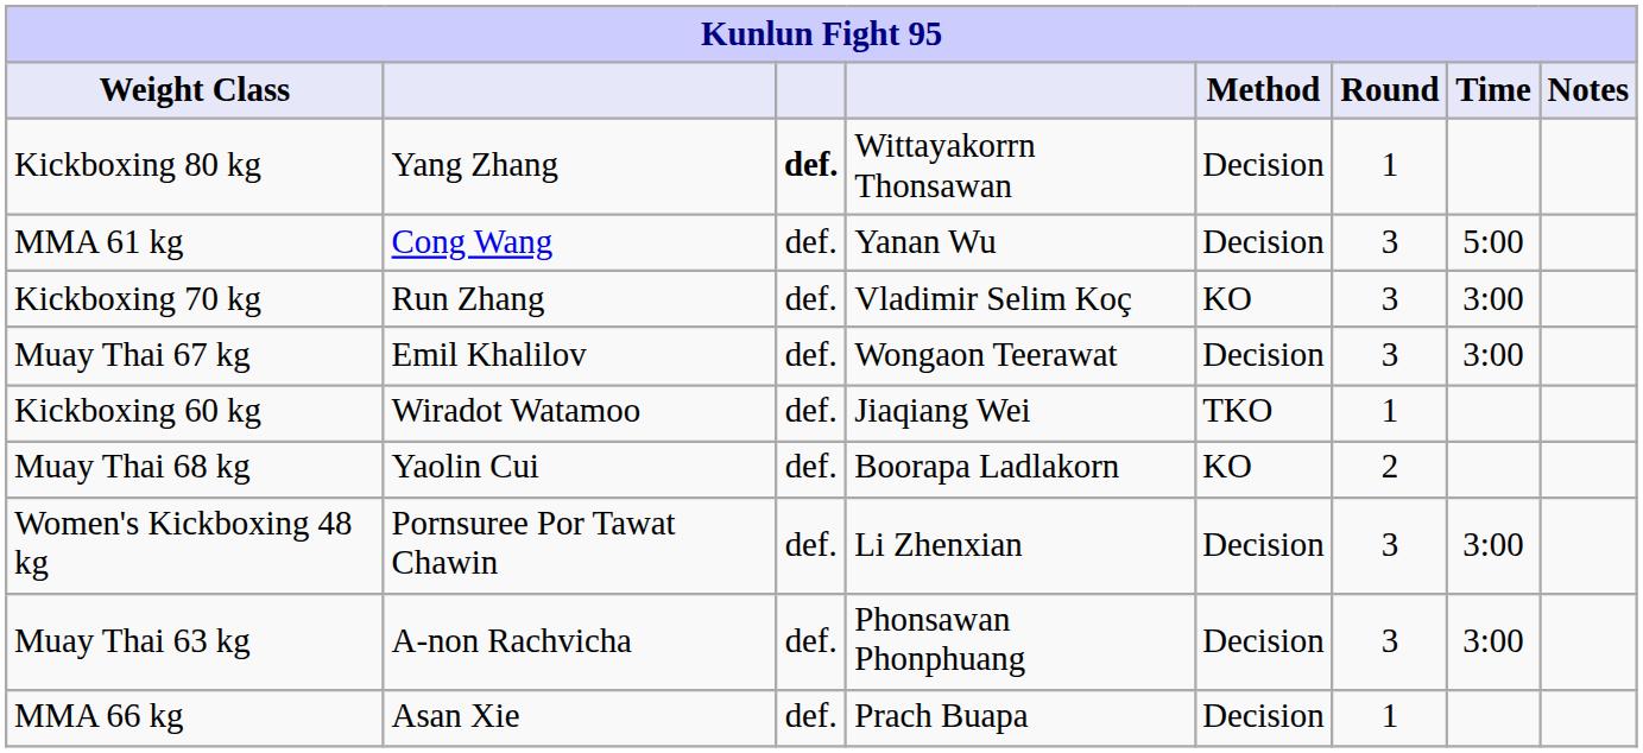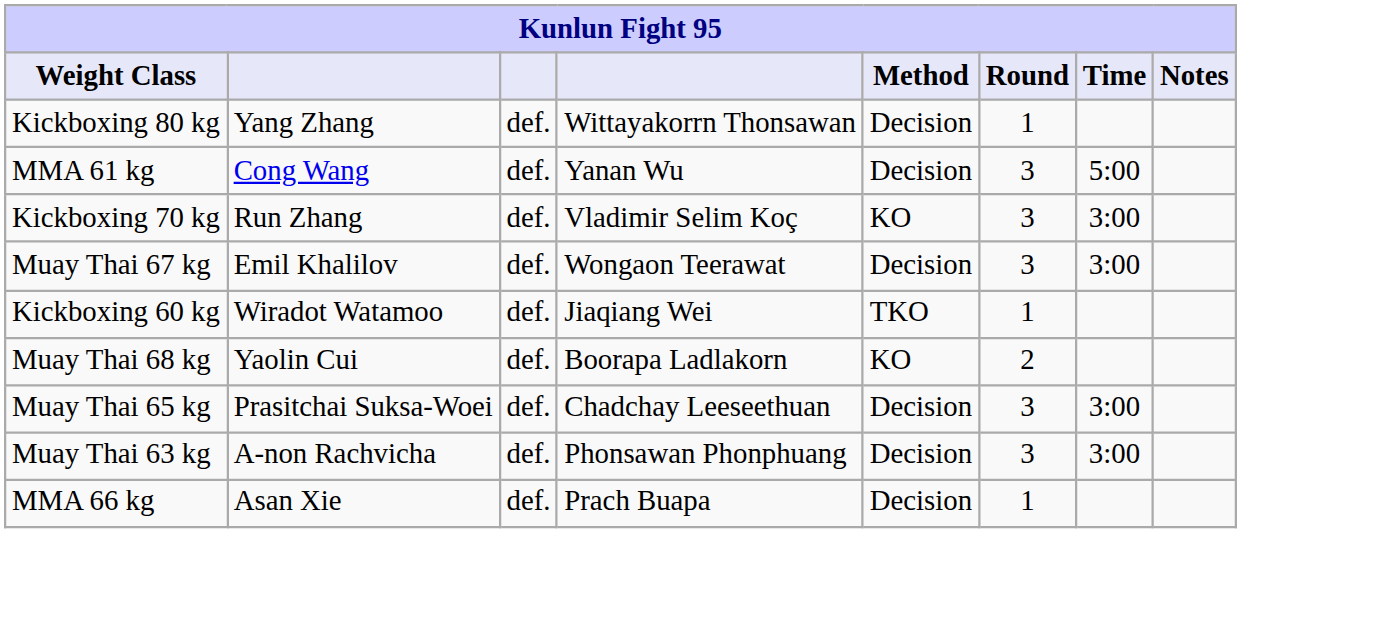 <table class="wikitable" style="font-size: 80%;">
 <tr>
 <th colspan="8" style="background-color: #ccf; color: #000080; text-align: center;"><strong>Kunlun Fight 95</strong></th>
 </tr>
 <tr>
 <th colspan="1" style="background-color: #E6E8FA; color: #000000; text-align: center;">Weight Class</th>
 <th colspan="1" style="background-color: #E6E8FA; color: #000000; text-align: center;"></th>
 <th colspan="1" style="background-color: #E6E8FA; color: #000000; text-align: center;"></th>
 <th colspan="1" style="background-color: #E6E8FA; color: #000000; text-align: center;"></th>
 <th colspan="1" style="background-color: #E6E8FA; color: #000000; text-align: center;">Method</th>
 <th colspan="1" style="background-color: #E6E8FA; color: #000000; text-align: center;">Round</th>
 <th colspan="1" style="background-color: #E6E8FA; color: #000000; text-align: center;">Time</th>
 <th colspan="1" style="background-color: #E6E8FA; color: #000000; text-align: center;">Notes</th>
 </tr>
 <tr>
 <td>Kickboxing 80 kg</td>
 <td> Yang Zhang</td>
-<td align=center><strong>def.</strong></td>
+<td align=center>def.</td>
 <td> Wittayakorrn Thonsawan</td>
 <td>Decision</td>
 <td align=center>1</td>
 <td align=center></td>
 <td></td>
 </tr>
 <tr>
 <td>MMA 61 kg</td>
 <td> <a href='#'>Cong Wang</a></td>
 <td align=center>def.</td>
 <td> Yanan Wu</td>
 <td>Decision</td>
 <td align=center>3</td>
 <td align=center>5:00</td>
 <td></td>
 </tr>
 <tr>
 <td>Kickboxing 70 kg</td>
 <td> Run Zhang</td>
 <td align=center>def.</td>
 <td> Vladimir Selim Koç</td>
 <td>KO</td>
 <td align=center>3</td>
 <td align=center>3:00</td>
 <td></td>
 </tr>
 <tr>
 <td>Muay Thai 67 kg</td>
 <td> Emil Khalilov</td>
 <td align=center>def.</td>
 <td> Wongaon Teerawat</td>
 <td>Decision</td>
 <td align=center>3</td>
 <td align=center>3:00</td>
 <td></td>
 </tr>
 <tr>
 <td>Kickboxing 60 kg</td>
 <td> Wiradot Watamoo</td>
 <td align=center>def.</td>
 <td> Jiaqiang Wei</td>
 <td>TKO</td>
 <td align=center>1</td>
 <td align=center></td>
 <td></td>
 </tr>
 <tr>
 <td>Muay Thai 68 kg</td>
 <td> Yaolin Cui</td>
 <td align=center>def.</td>
 <td> Boorapa Ladlakorn</td>
 <td>KO</td>
 <td align=center>2</td>
 <td align=center></td>
 <td></td>
 </tr>
 <tr>
-<td>Women's Kickboxing 48 kg</td>
-<td> Pornsuree Por Tawat Chawin</td>
+<td>Muay Thai 65 kg</td>
+<td> Prasitchai Suksa-Woei</td>
 <td align=center>def.</td>
-<td> Li Zhenxian</td>
+<td> Chadchay Leeseethuan</td>
 <td>Decision</td>
 <td align=center>3</td>
 <td align=center>3:00</td>
 <td></td>
 </tr>
 <tr>
 <td>Muay Thai 63 kg</td>
 <td> A-non Rachvicha</td>
 <td align=center>def.</td>
 <td> Phonsawan Phonphuang</td>
 <td>Decision</td>
 <td align=center>3</td>
 <td align=center>3:00</td>
 <td></td>
 </tr>
 <tr>
 <td>MMA 66 kg</td>
 <td> Asan Xie</td>
 <td align=center>def.</td>
 <td> Prach Buapa</td>
 <td>Decision</td>
 <td align=center>1</td>
 <td align=center></td>
 <td></td>
 </tr>
 </table>
